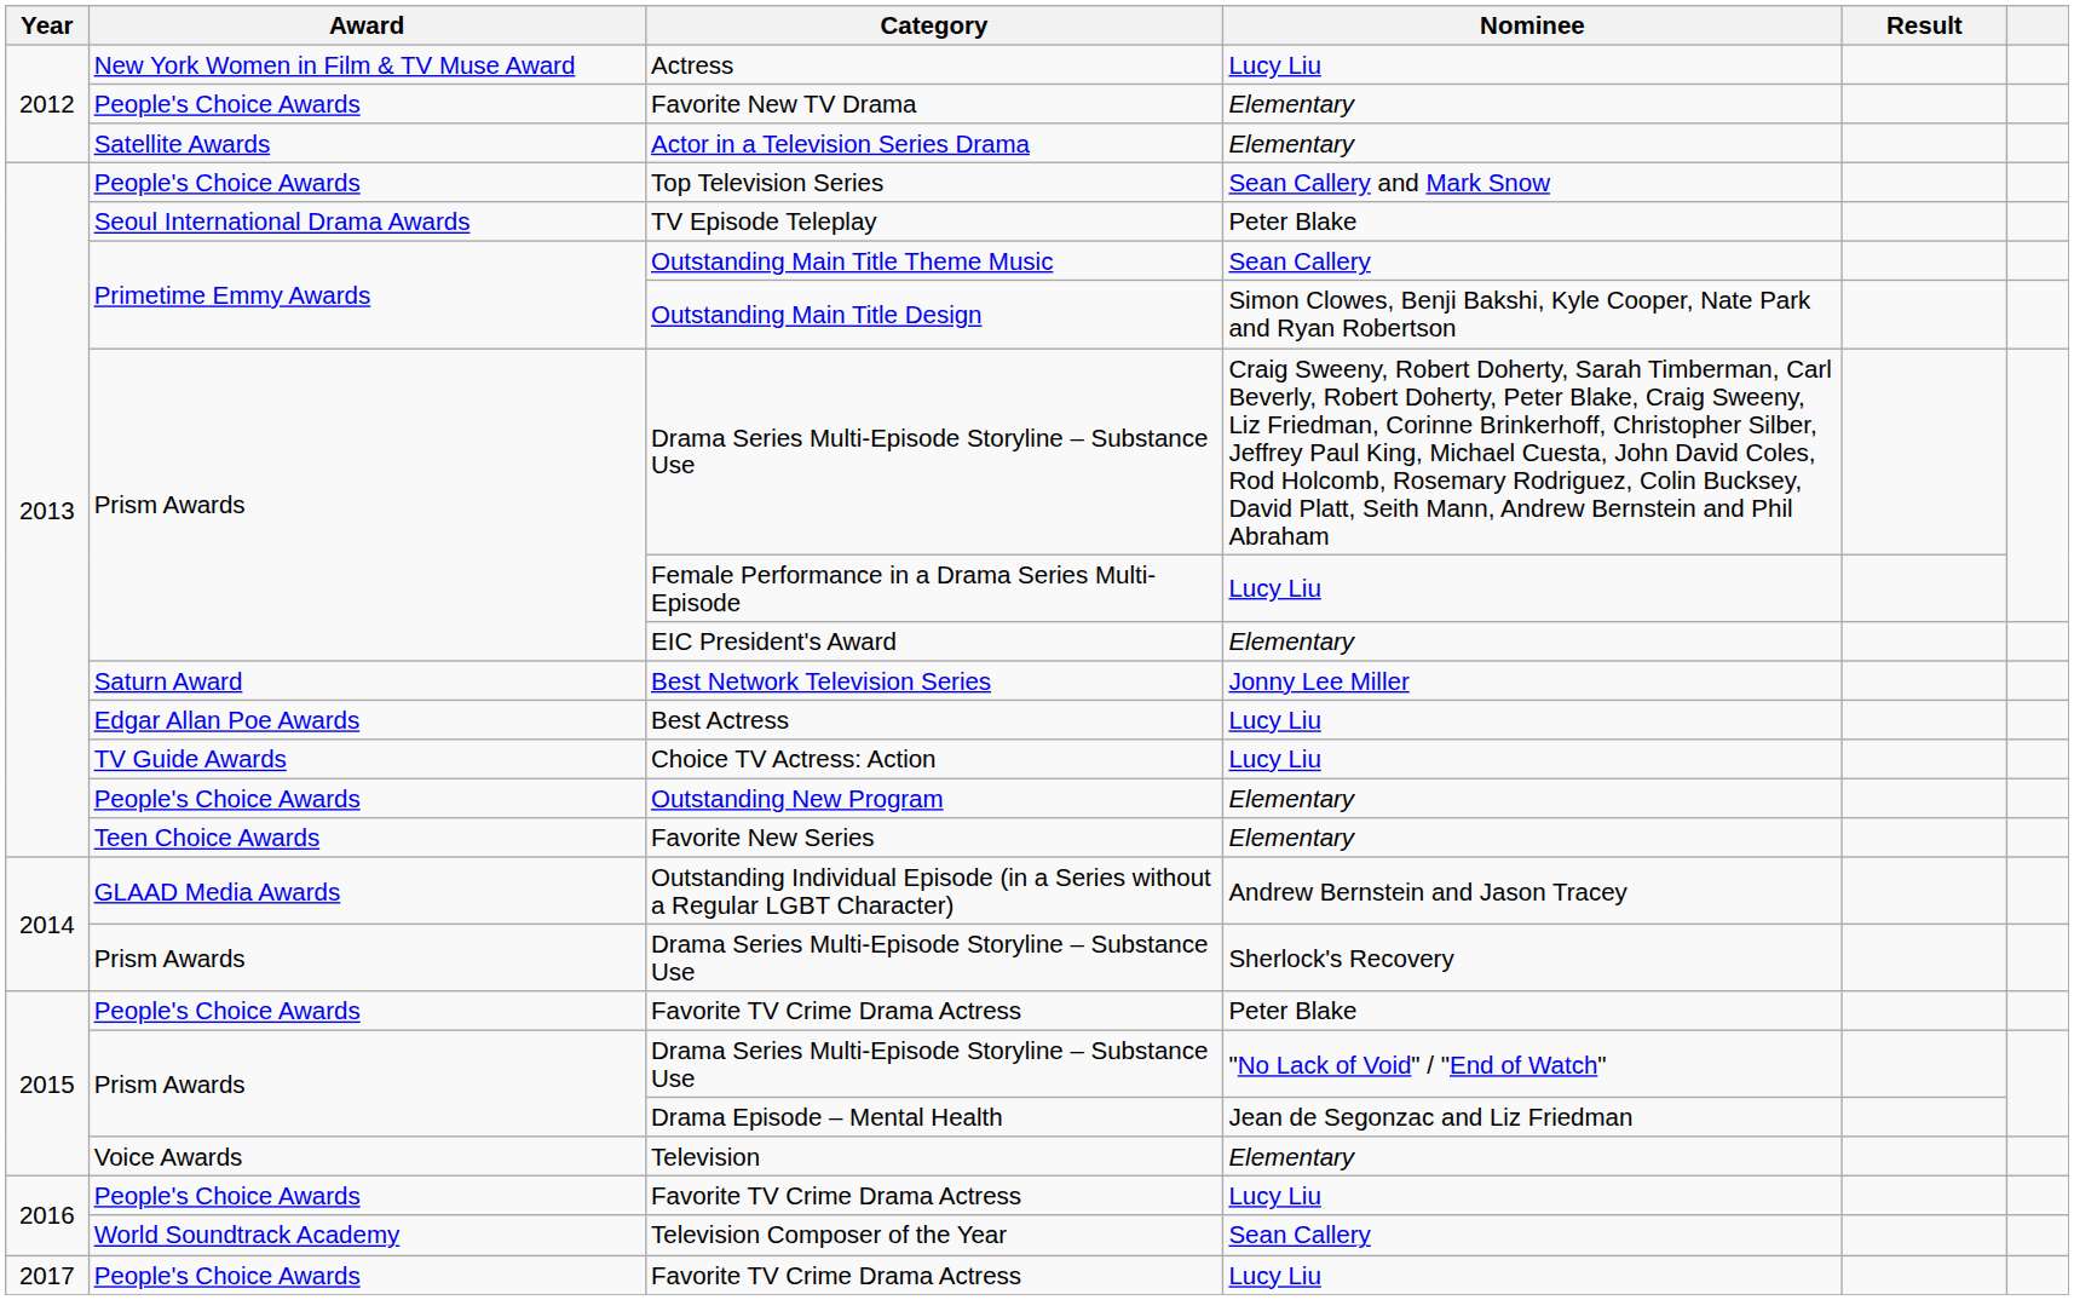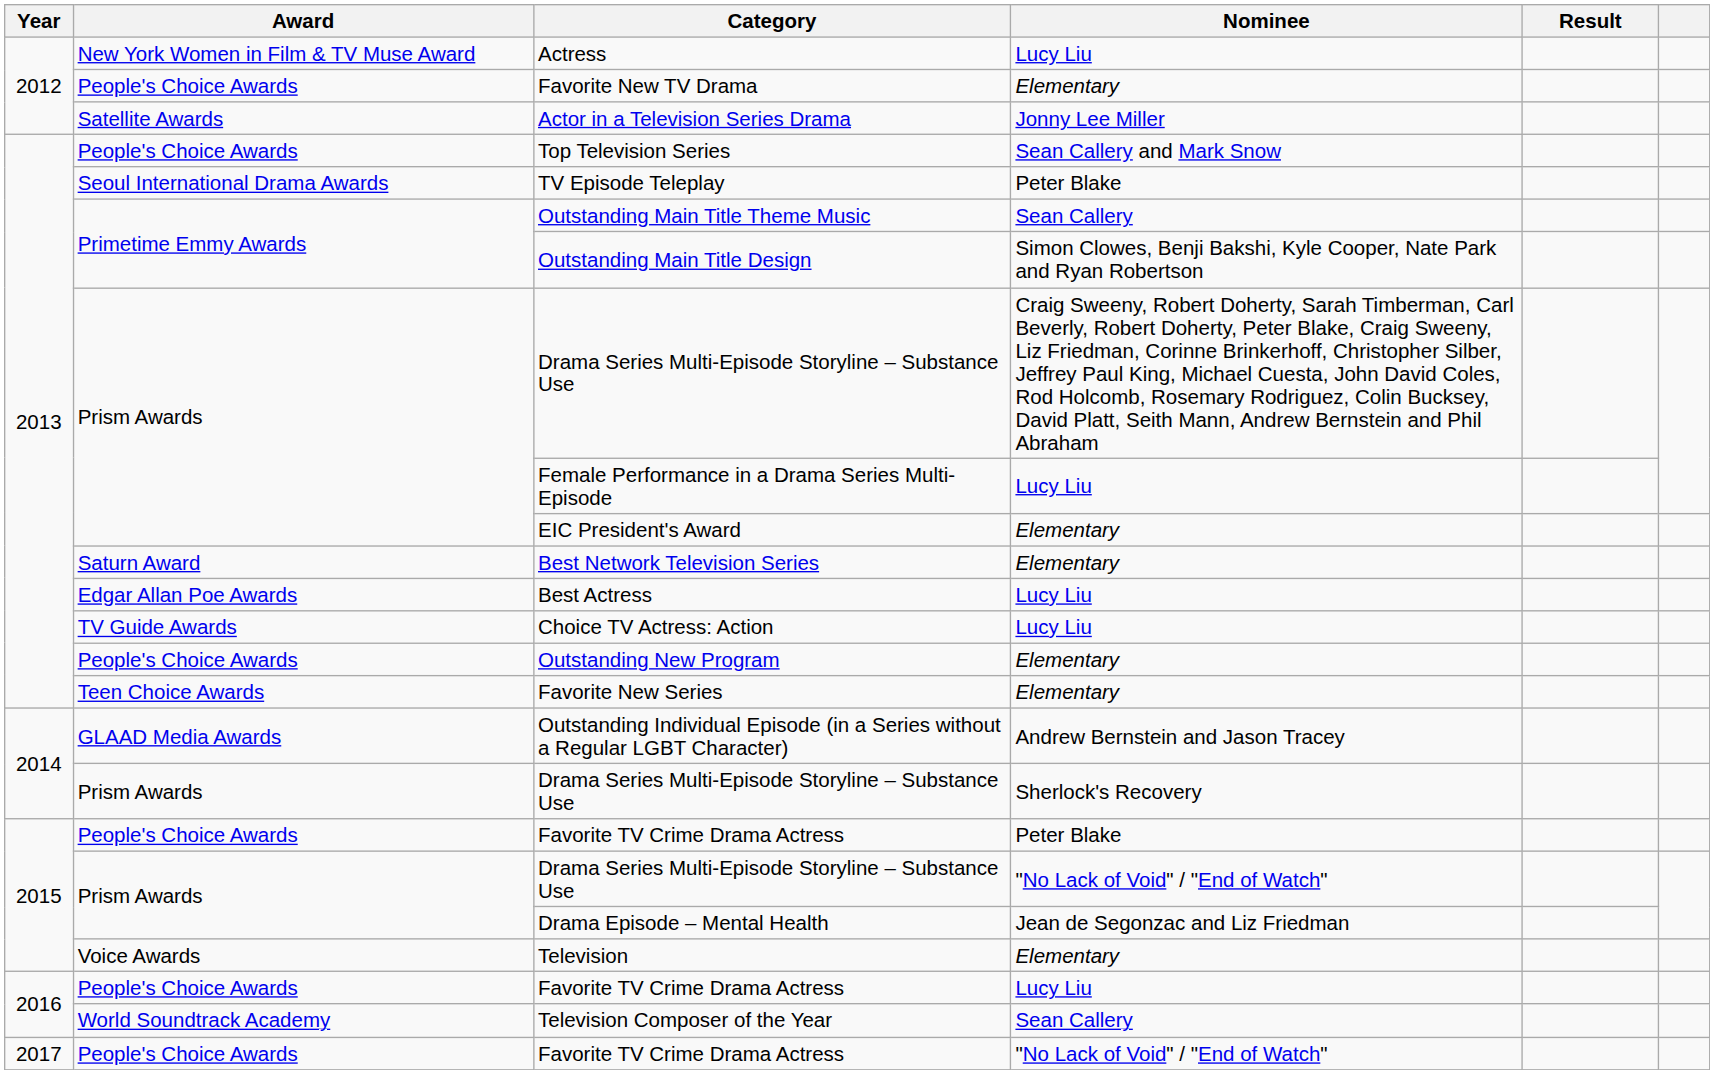 <table class="wikitable sortable plainrowheaders" style="font-size: 95%; width:100%">
 <tr>
 <th style="width:4%">Year</th>
 <th style="width:27%">Award</th>
 <th style="width:28%">Category</th>
 <th style="width:30%">Nominee</th>
 <th style="width:8%">Result</th>
 <th style="width:3%"></th>
 </tr>
 <tr>
 <td rowspan="3" align="center">2012</td>
 <td><a href='#'>New York Women in Film & TV Muse Award</a></td>
 <td>Actress</td>
 <td><a href='#'>Lucy Liu</a></td>
 <td></td>
 <td align="center"></td>
 </tr>
 <tr>
 <td><a href='#'>People's Choice Awards</a></td>
 <td>Favorite New TV Drama</td>
 <td><em>Elementary</em></td>
 <td></td>
 <td align="center"></td>
 </tr>
 <tr>
 <td><a href='#'>Satellite Awards</a></td>
 <td><a href='#'>Actor in a Television Series Drama</a></td>
-<td><em>Elementary</em></td>
+<td><a href='#'>Jonny Lee Miller</a></td>
 <td></td>
 <td align="center"></td>
 </tr>
 <tr>
 <td rowspan="12" align="center">2013</td>
 <td><a href='#'>People's Choice Awards</a></td>
 <td>Top Television Series</td>
 <td><a href='#'>Sean Callery</a> and <a href='#'>Mark Snow</a></td>
 <td></td>
 <td align="center"></td>
 </tr>
 <tr>
 <td><a href='#'>Seoul International Drama Awards</a></td>
 <td>TV Episode Teleplay</td>
 <td>Peter Blake </td>
 <td></td>
 <td align="center"></td>
 </tr>
 <tr>
 <td rowspan="2"><a href='#'>Primetime Emmy Awards</a></td>
 <td><a href='#'>Outstanding Main Title Theme Music</a></td>
 <td><a href='#'>Sean Callery</a></td>
 <td></td>
 <td align="center"></td>
 </tr>
 <tr>
 <td><a href='#'>Outstanding Main Title Design</a></td>
 <td>Simon Clowes, Benji Bakshi, Kyle Cooper, Nate Park and Ryan Robertson</td>
 <td></td>
 <td align="center"></td>
 </tr>
 <tr>
 <td rowspan="3">Prism Awards</td>
 <td>Drama Series Multi-Episode Storyline – Substance Use</td>
 <td>Craig Sweeny, Robert Doherty, Sarah Timberman, Carl Beverly, Robert Doherty, Peter Blake, Craig Sweeny, Liz Friedman, Corinne Brinkerhoff, Christopher Silber, Jeffrey Paul King, Michael Cuesta, John David Coles, Rod Holcomb, Rosemary Rodriguez, Colin Bucksey, David Platt, Seith Mann, Andrew Bernstein and Phil Abraham</td>
 <td></td>
 <td rowspan="2" align="center"></td>
 </tr>
 <tr>
 <td>Female Performance in a Drama Series Multi-Episode</td>
 <td><a href='#'>Lucy Liu</a></td>
 <td></td>
 </tr>
 <tr>
 <td>EIC President's Award</td>
 <td><em>Elementary</em></td>
 <td></td>
 <td align="center"></td>
 </tr>
 <tr>
 <td><a href='#'>Saturn Award</a></td>
 <td><a href='#'>Best Network Television Series</a></td>
-<td><a href='#'>Jonny Lee Miller</a></td>
+<td><em>Elementary</em></td>
 <td></td>
 <td align="center"></td>
 </tr>
 <tr>
 <td><a href='#'>Edgar Allan Poe Awards</a></td>
 <td>Best Actress</td>
 <td><a href='#'>Lucy Liu</a></td>
 <td></td>
 <td align="center"></td>
 </tr>
 <tr>
 <td><a href='#'>TV Guide Awards</a></td>
 <td>Choice TV Actress: Action</td>
 <td><a href='#'>Lucy Liu</a></td>
 <td></td>
 <td align="center"></td>
 </tr>
 <tr>
 <td><a href='#'>People's Choice Awards</a></td>
 <td><a href='#'>Outstanding New Program</a></td>
 <td><em>Elementary</em></td>
 <td></td>
 <td align="center"></td>
 </tr>
 <tr>
 <td><a href='#'>Teen Choice Awards</a></td>
 <td>Favorite New Series</td>
 <td><em>Elementary</em></td>
 <td></td>
 <td align="center"></td>
 </tr>
 <tr>
 <td rowspan="2" align="center">2014</td>
 <td><a href='#'>GLAAD Media Awards</a></td>
 <td>Outstanding Individual Episode (in a Series without a Regular LGBT Character)</td>
 <td>Andrew Bernstein and Jason Tracey </td>
 <td></td>
 <td align="center"></td>
 </tr>
 <tr>
 <td>Prism Awards</td>
 <td>Drama Series Multi-Episode Storyline – Substance Use</td>
 <td>Sherlock's Recovery</td>
 <td></td>
 <td align="center"></td>
 </tr>
 <tr>
 <td rowspan="4" align="center">2015</td>
 <td><a href='#'>People's Choice Awards</a></td>
 <td>Favorite TV Crime Drama Actress</td>
 <td>Peter Blake </td>
 <td></td>
 <td align="center"></td>
 </tr>
 <tr>
 <td rowspan="2">Prism Awards</td>
 <td>Drama Series Multi-Episode Storyline – Substance Use</td>
 <td>"<a href='#'>No Lack of Void</a>" / "<a href='#'>End of Watch</a>"</td>
 <td></td>
 <td rowspan="2" align="center"></td>
 </tr>
 <tr>
 <td>Drama Episode – Mental Health</td>
 <td>Jean de Segonzac and Liz Friedman <br> </td>
 <td></td>
 </tr>
 <tr>
 <td>Voice Awards</td>
 <td>Television</td>
 <td><em>Elementary</em></td>
 <td></td>
 <td align="center"></td>
 </tr>
 <tr>
 <td rowspan="2" align="center">2016</td>
 <td><a href='#'>People's Choice Awards</a></td>
 <td>Favorite TV Crime Drama Actress</td>
 <td><a href='#'>Lucy Liu</a></td>
 <td></td>
 <td align="center"></td>
 </tr>
 <tr>
 <td><a href='#'>World Soundtrack Academy</a></td>
 <td>Television Composer of the Year</td>
 <td><a href='#'>Sean Callery</a></td>
 <td></td>
 <td align="center"></td>
 </tr>
 <tr>
 <td align="center">2017</td>
 <td><a href='#'>People's Choice Awards</a></td>
 <td>Favorite TV Crime Drama Actress</td>
-<td><a href='#'>Lucy Liu</a></td>
+<td>"<a href='#'>No Lack of Void</a>" / "<a href='#'>End of Watch</a>"</td>
 <td></td>
 <td align="center"></td>
 </tr>
 </table>
